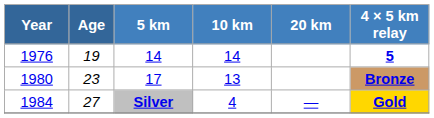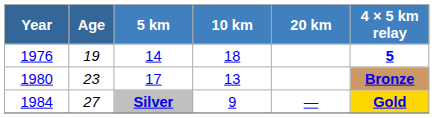 <table class="wikitable" style="font-size:95%; text-align:center; border:grey solid 1px; border-collapse:collapse; background:#ffffff;">
 <tr>
 <th style="background-color:#369; color:white; width:60px;"> Year </th>
 <th style="background-color:#369; color:white; width:40px;"> Age </th>
 <th style="background-color:#4180be; color:white; width:75px;"> 5 km </th>
 <th style="background-color:#4180be; color:white; width:75px;"> 10 km </th>
 <th style="background-color:#4180be; color:white; width:75px;"> 20 km </th>
 <th style="background-color:#4180be; color:white; width:75px;"> 4 × 5 km <br> relay </th>
 </tr>
 <tr>
 <td><a href='#'>1976</a></td>
 <td><em>19</em></td>
 <td><a href='#'>14</a></td>
-<td><a href='#'>14</a></td>
+<td><a href='#'>18</a></td>
 <td></td>
 <td><strong><a href='#'>5</a></strong></td>
 </tr>
 <tr>
 <td><a href='#'>1980</a></td>
 <td><em>23</em></td>
 <td><a href='#'>17</a></td>
 <td><a href='#'>13</a></td>
 <td></td>
 <td bgcolor="cc9966"><a href='#'><strong>Bronze</strong></a></td>
 </tr>
 <tr>
 <td><a href='#'>1984</a></td>
 <td><em>27</em></td>
 <td style="background:silver;"><a href='#'><strong>Silver</strong></a></td>
-<td><a href='#'>4</a></td>
+<td><a href='#'>9</a></td>
 <td><a href='#'>—</a></td>
 <td style="background:gold;"><a href='#'><strong>Gold</strong></a></td>
 </tr>
 <tr>
 </tr>
 </table>
